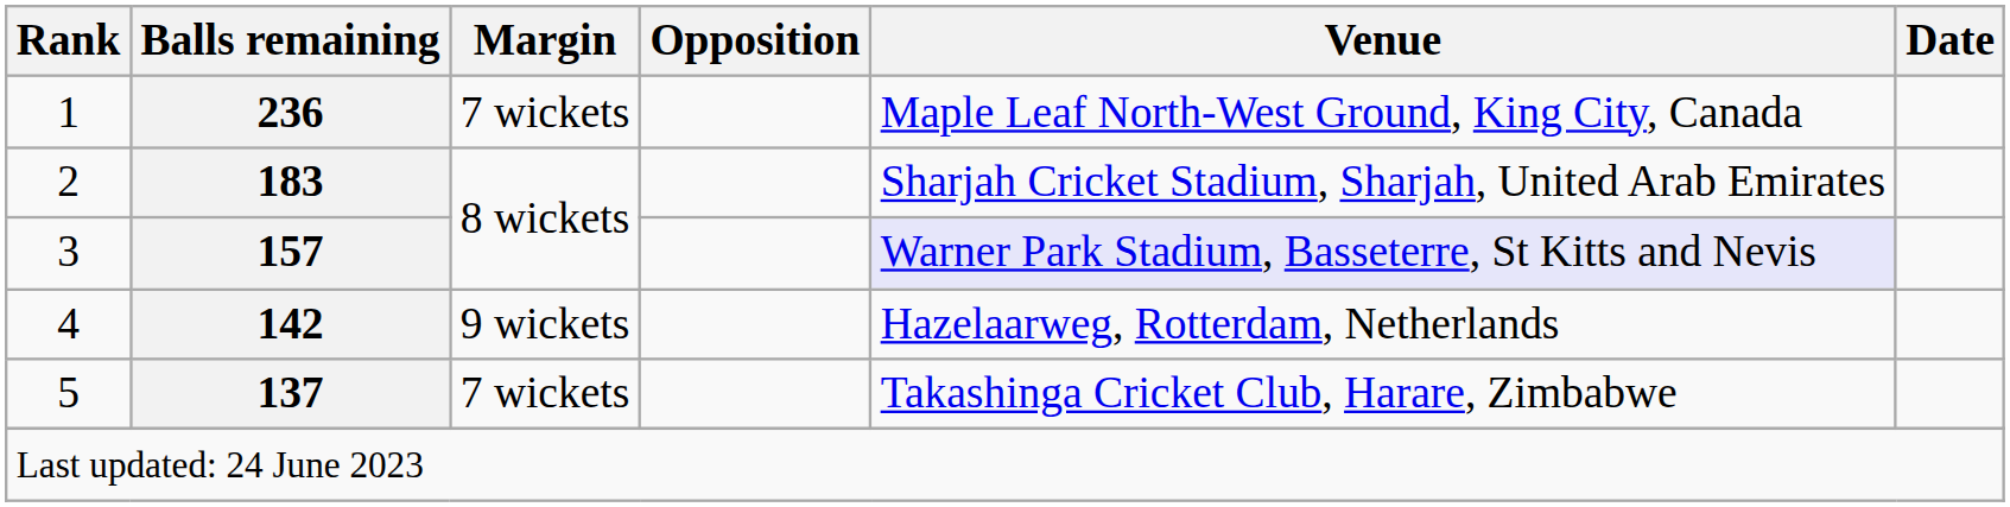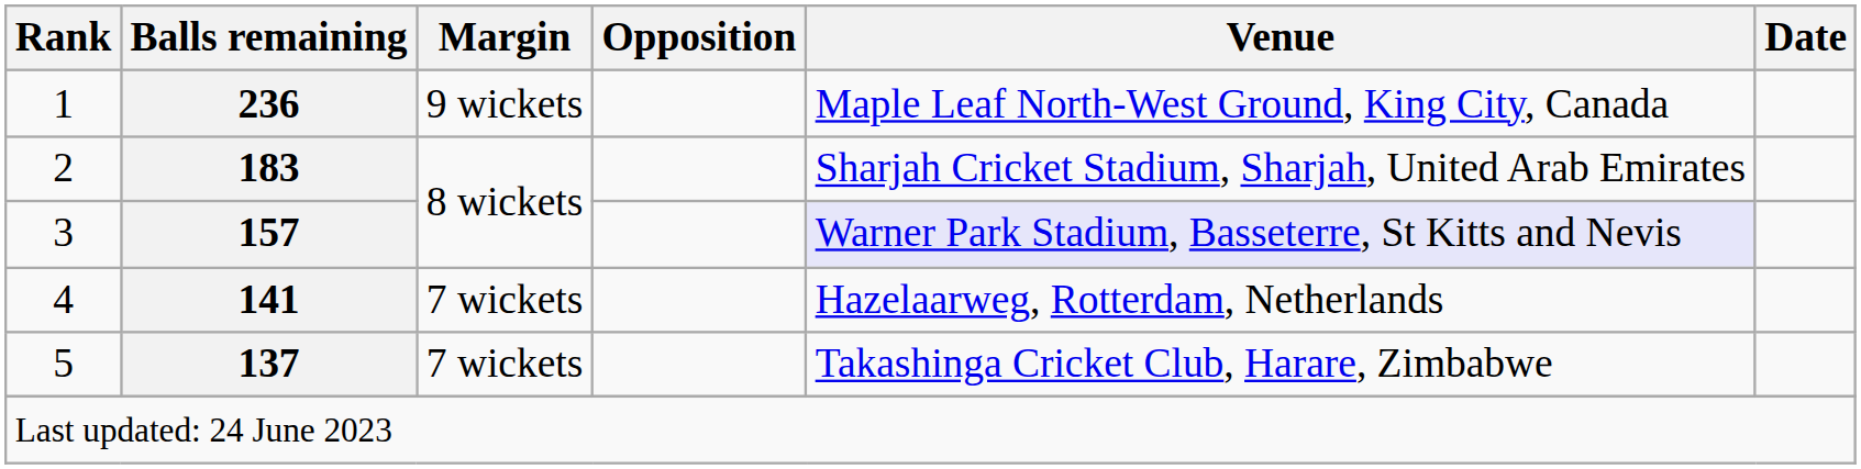 <table class="wikitable plainrowheaders sortable">
 <tr>
 <th scope=col>Rank</th>
 <th scope=col>Balls remaining</th>
 <th scope=col>Margin</th>
 <th scope=col>Opposition</th>
 <th scope=col>Venue</th>
 <th scope=col>Date</th>
 </tr>
 <tr>
 <td align=center>1</td>
 <th scope=row style=text-align:center;>236</th>
-<td scope=row style=text-align:center;>7 wickets</td>
+<td scope=row style=text-align:center;>9 wickets</td>
 <td></td>
 <td><a href='#'>Maple Leaf North-West Ground</a>, <a href='#'>King City</a>, Canada</td>
 <td></td>
 </tr>
 <tr>
 <td align=center>2</td>
 <th scope=row style=text-align:center;>183</th>
 <td scope=row style=text-align:center; rowspan=2>8 wickets</td>
 <td></td>
 <td><a href='#'>Sharjah Cricket Stadium</a>, <a href='#'>Sharjah</a>, United Arab Emirates</td>
 <td></td>
 </tr>
 <tr>
 <td align=center>3</td>
 <th scope=row style=text-align:center;>157</th>
 <td></td>
 <td style="background: lavender;"><a href='#'>Warner Park Stadium</a>, <a href='#'>Basseterre</a>, St Kitts and Nevis</td>
 <td> </td>
 </tr>
 <tr>
 <td align=center>4</td>
-<th scope=row style=text-align:center;>142</th>
-<td scope=row style=text-align:center;>9 wickets</td>
+<th scope=row style=text-align:center;>141</th>
+<td scope=row style=text-align:center;>7 wickets</td>
 <td></td>
 <td><a href='#'>Hazelaarweg</a>, <a href='#'>Rotterdam</a>, Netherlands</td>
 <td></td>
 </tr>
 <tr>
 <td align=center>5</td>
 <th scope=row style=text-align:center;>137</th>
 <td scope=row style=text-align:center;>7 wickets</td>
 <td></td>
 <td><a href='#'>Takashinga Cricket Club</a>, <a href='#'>Harare</a>, Zimbabwe</td>
 <td> </td>
 </tr>
 <tr>
 </tr>
 <tr class=sortbottom>
 <td colspan=6><small>Last updated: 24 June 2023</small></td>
 </tr>
 </table>
